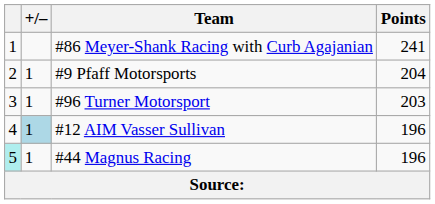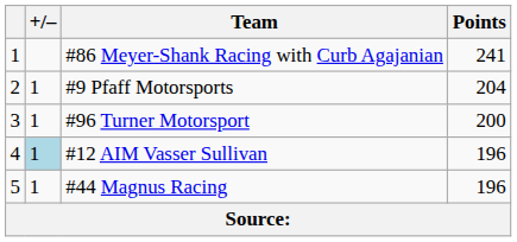 <table class="wikitable" style="font-size: 95%;">
 <tr>
 <th scope="col"></th>
 <th scope="col">+/–</th>
 <th scope="col">Team</th>
 <th scope="col">Points</th>
 </tr>
 <tr>
 <td align=center>1</td>
 <td align="left"></td>
 <td> #86 <a href='#'>Meyer-Shank Racing</a> with <a href='#'>Curb Agajanian</a></td>
 <td align=right>241</td>
 </tr>
 <tr>
 <td align=center>2</td>
 <td align="left"> 1</td>
 <td> #9 Pfaff Motorsports</td>
 <td align=right>204</td>
 </tr>
 <tr>
 <td align=center>3</td>
 <td align="left"> 1</td>
 <td> #96 <a href='#'>Turner Motorsport</a></td>
-<td align=right>203</td>
+<td align=right>200</td>
 </tr>
 <tr>
 <td align=center>4</td>
 <td align="left" style="background: lightblue;"> 1</td>
 <td> #12 <a href='#'>AIM Vasser Sullivan</a></td>
 <td align=right>196</td>
 </tr>
 <tr>
-<td align=center style="background: paleturquoise;">5</td>
+<td align=center>5</td>
 <td align="left"> 1</td>
 <td> #44 <a href='#'>Magnus Racing</a></td>
 <td align=right>196</td>
 </tr>
 <tr>
 <th colspan=5>Source:</th>
 </tr>
 </table>
